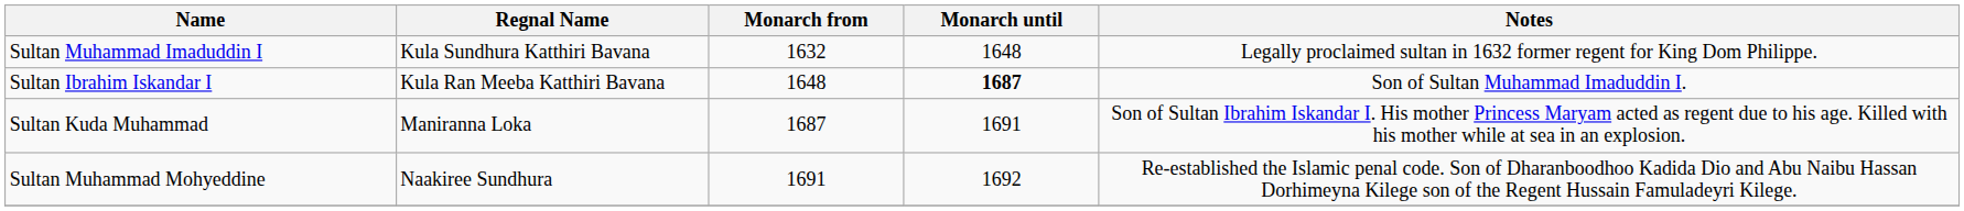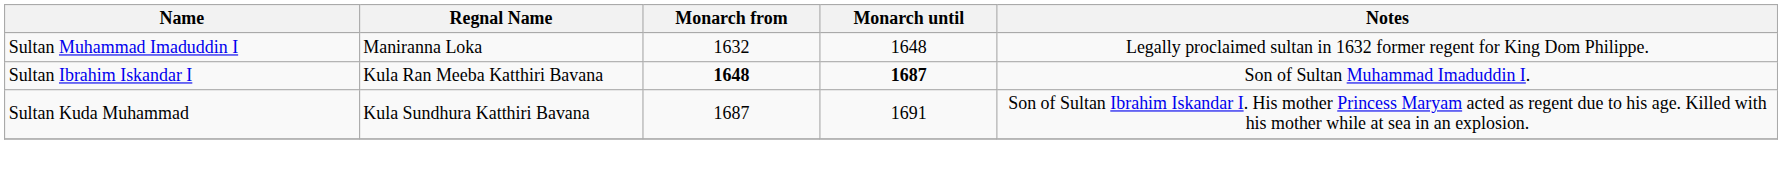 <table width=100% class="wikitable">
 <tr>
 <th width=20%>Name</th>
 <th>Regnal Name</th>
 <th width=10%>Monarch from</th>
 <th width=10%>Monarch until</th>
 <th width=44%>Notes</th>
 </tr>
 <tr>
 <td align="left">Sultan <a href='#'>Muhammad Imaduddin I</a></td>
-<td>Kula Sundhura Katthiri Bavana</td>
+<td>Maniranna Loka</td>
 <td align="center">1632</td>
 <td align="center">1648</td>
 <td align="center">Legally proclaimed sultan in 1632 former regent for King Dom Philippe.</td>
 </tr>
 <tr>
 <td align="left">Sultan <a href='#'>Ibrahim Iskandar I</a></td>
 <td>Kula Ran Meeba Katthiri Bavana</td>
-<td align="center">1648</td>
+<td align="center"><strong>1648</strong></td>
 <td align="center"><strong>1687</strong></td>
 <td align="center">Son of Sultan <a href='#'>Muhammad Imaduddin I</a>.</td>
 </tr>
 <tr>
 <td align="left">Sultan Kuda Muhammad</td>
-<td>Maniranna Loka</td>
+<td>Kula Sundhura Katthiri Bavana</td>
 <td align="center">1687</td>
 <td align="center">1691</td>
 <td align="center">Son of Sultan <a href='#'>Ibrahim Iskandar I</a>. His mother <a href='#'>Princess Maryam</a> acted as regent due to his age. Killed with his mother while at sea in an explosion.</td>
 </tr>
 <tr>
-<td align="left">Sultan Muhammad Mohyeddine</td>
-<td>Naakiree Sundhura</td>
-<td align="center">1691</td>
-<td align="center">1692</td>
-<td align="center">Re-established the Islamic penal code. Son of Dharanboodhoo Kadida Dio and Abu Naibu Hassan Dorhimeyna Kilege son of the Regent Hussain Famuladeyri Kilege.</td>
-</tr>
-<tr>
 </tr>
 </table>
